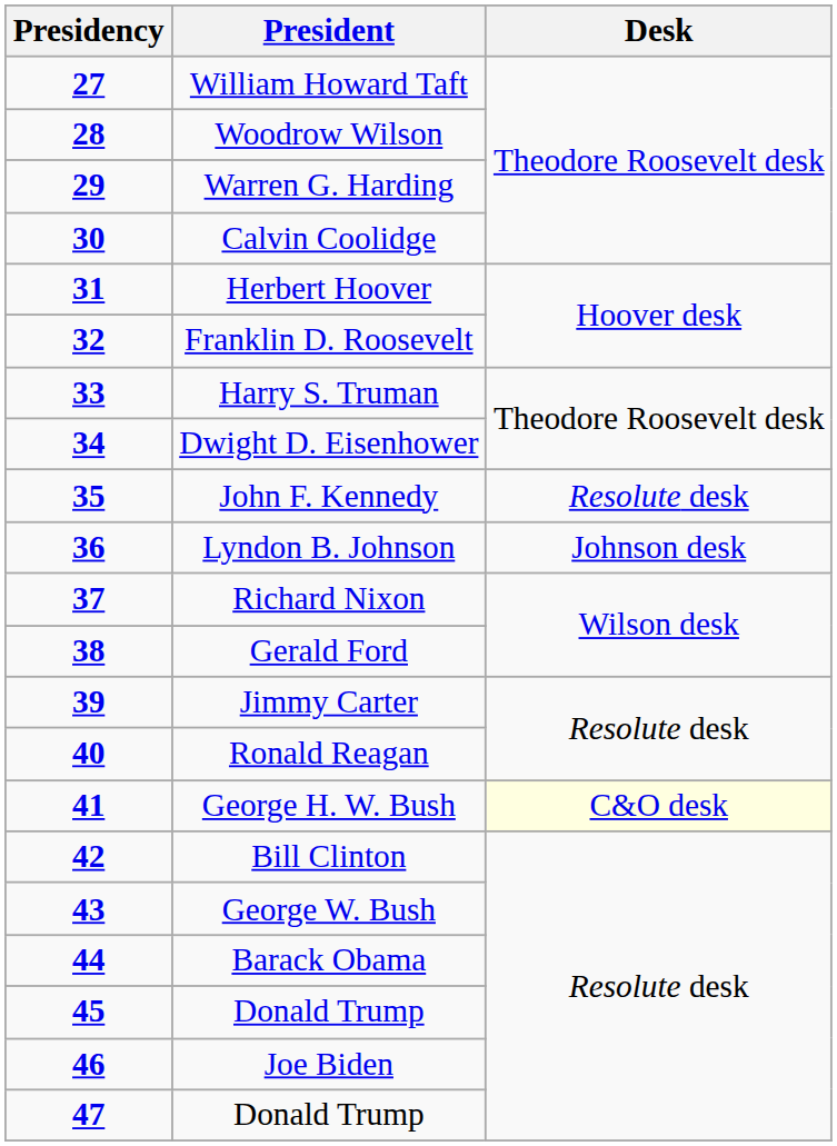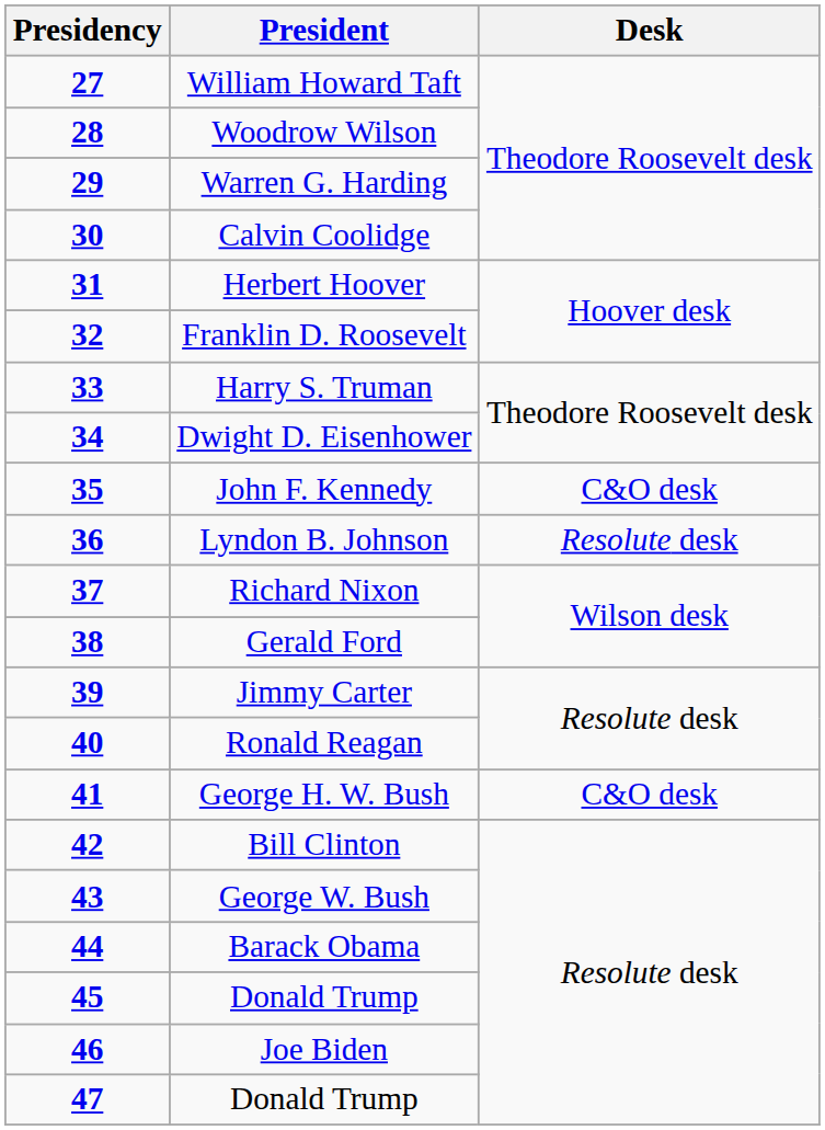 <table class="wikitable sortable" style="text-align:center">
 <tr>
 <th>Presidency</th>
 <th><a href='#'>President</a></th>
 <th>Desk</th>
 </tr>
 <tr>
 <td><strong><a href='#'>27</a></strong></td>
 <td><a href='#'>William Howard Taft</a></td>
 <td rowspan="5"><a href='#'>Theodore Roosevelt desk</a></td>
 </tr>
 <tr>
 <td><strong><a href='#'>28</a></strong></td>
 <td><a href='#'>Woodrow Wilson</a></td>
 </tr>
 <tr>
 <td><strong><a href='#'>29</a></strong></td>
 <td><a href='#'>Warren G. Harding</a></td>
 </tr>
 <tr>
 <td><strong><a href='#'>30</a></strong></td>
 <td><a href='#'>Calvin Coolidge</a></td>
 </tr>
 <tr>
 <td rowspan="2"><strong><a href='#'>31</a></strong></td>
 <td rowspan="2"><a href='#'>Herbert Hoover</a></td>
 </tr>
 <tr>
 <td rowspan="2"><a href='#'>Hoover desk</a></td>
 </tr>
 <tr>
 <td><strong><a href='#'>32</a></strong></td>
 <td><a href='#'>Franklin D. Roosevelt</a></td>
 </tr>
 <tr>
 <td><strong><a href='#'>33</a></strong></td>
 <td><a href='#'>Harry S. Truman</a></td>
 <td rowspan="2">Theodore Roosevelt desk</td>
 </tr>
 <tr>
 <td><strong><a href='#'>34</a></strong></td>
 <td><a href='#'>Dwight D. Eisenhower</a></td>
 </tr>
 <tr>
 <td><strong><a href='#'>35</a></strong></td>
 <td><a href='#'>John F. Kennedy</a></td>
-<td><a href='#'><em>Resolute</em> desk</a></td>
+<td><a href='#'>C&O desk</a></td>
 </tr>
 <tr>
 <td><strong><a href='#'>36</a></strong></td>
 <td><a href='#'>Lyndon B. Johnson</a></td>
-<td><a href='#'>Johnson desk</a></td>
+<td><a href='#'><em>Resolute</em> desk</a></td>
 </tr>
 <tr>
 <td><strong><a href='#'>37</a></strong></td>
 <td><a href='#'>Richard Nixon</a></td>
 <td rowspan="2"><a href='#'>Wilson desk</a></td>
 </tr>
 <tr>
 <td><strong><a href='#'>38</a></strong></td>
 <td><a href='#'>Gerald Ford</a></td>
 </tr>
 <tr>
 <td><strong><a href='#'>39</a></strong></td>
 <td><a href='#'>Jimmy Carter</a></td>
 <td rowspan="2"><em>Resolute</em> desk</td>
 </tr>
 <tr>
 <td><strong><a href='#'>40</a></strong></td>
 <td><a href='#'>Ronald Reagan</a></td>
 </tr>
 <tr>
 <td><strong><a href='#'>41</a></strong></td>
 <td><a href='#'>George H. W. Bush</a></td>
-<td style="background: lightyellow;"><a href='#'>C&O desk</a></td>
+<td><a href='#'>C&O desk</a></td>
 </tr>
 <tr>
 <td><strong><a href='#'>42</a></strong></td>
 <td><a href='#'>Bill Clinton</a></td>
 <td rowspan="6"><em>Resolute</em> desk</td>
 </tr>
 <tr>
 <td><strong><a href='#'>43</a></strong></td>
 <td><a href='#'>George W. Bush</a></td>
 </tr>
 <tr>
 <td><strong><a href='#'>44</a></strong></td>
 <td><a href='#'>Barack Obama</a></td>
 </tr>
 <tr>
 <td><strong><a href='#'>45</a></strong></td>
 <td><a href='#'>Donald Trump</a></td>
 </tr>
 <tr>
 <td><strong><a href='#'>46</a></strong></td>
 <td><a href='#'>Joe Biden</a></td>
 </tr>
 <tr>
 <td><strong><a href='#'>47</a></strong></td>
 <td>Donald Trump</td>
 </tr>
 </table>
